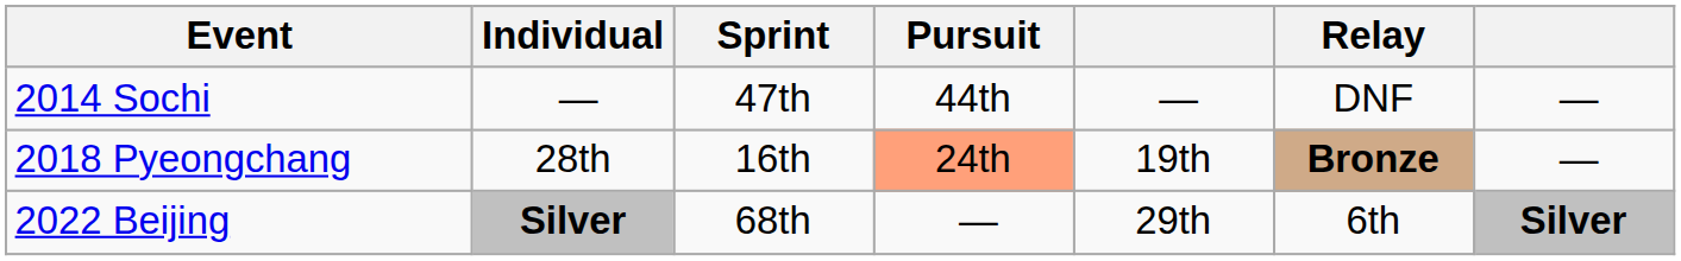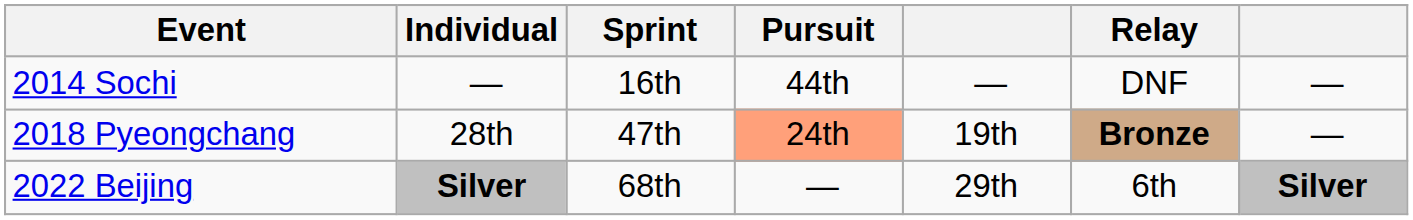 <table class="wikitable" style="text-align: center;">
 <tr>
 <th width="28%">Event</th>
 <th width="12%">Individual</th>
 <th width="12%">Sprint</th>
 <th width="12%">Pursuit</th>
 <th width="12%"></th>
 <th width="12%">Relay</th>
 <th width="12%"></th>
 </tr>
 <tr>
 <td align=left> <a href='#'>2014 Sochi</a></td>
 <td> —</td>
-<td>47th</td>
+<td>16th</td>
 <td>44th</td>
 <td> —</td>
 <td>DNF</td>
 <td> —</td>
 </tr>
 <tr>
 <td align=left> <a href='#'>2018 Pyeongchang</a></td>
 <td>28th</td>
-<td>16th</td>
+<td>47th</td>
 <td style="background: lightsalmon;">24th</td>
 <td>19th</td>
 <td style="background:#cfaa88;"><strong>Bronze</strong></td>
 <td> —</td>
 </tr>
 <tr>
 <td align=left> <a href='#'>2022 Beijing</a></td>
 <td style="background:silver;"><strong>Silver</strong></td>
 <td>68th</td>
 <td> —</td>
 <td>29th</td>
 <td>6th</td>
 <td style="background:silver;"><strong>Silver</strong></td>
 </tr>
 </table>
